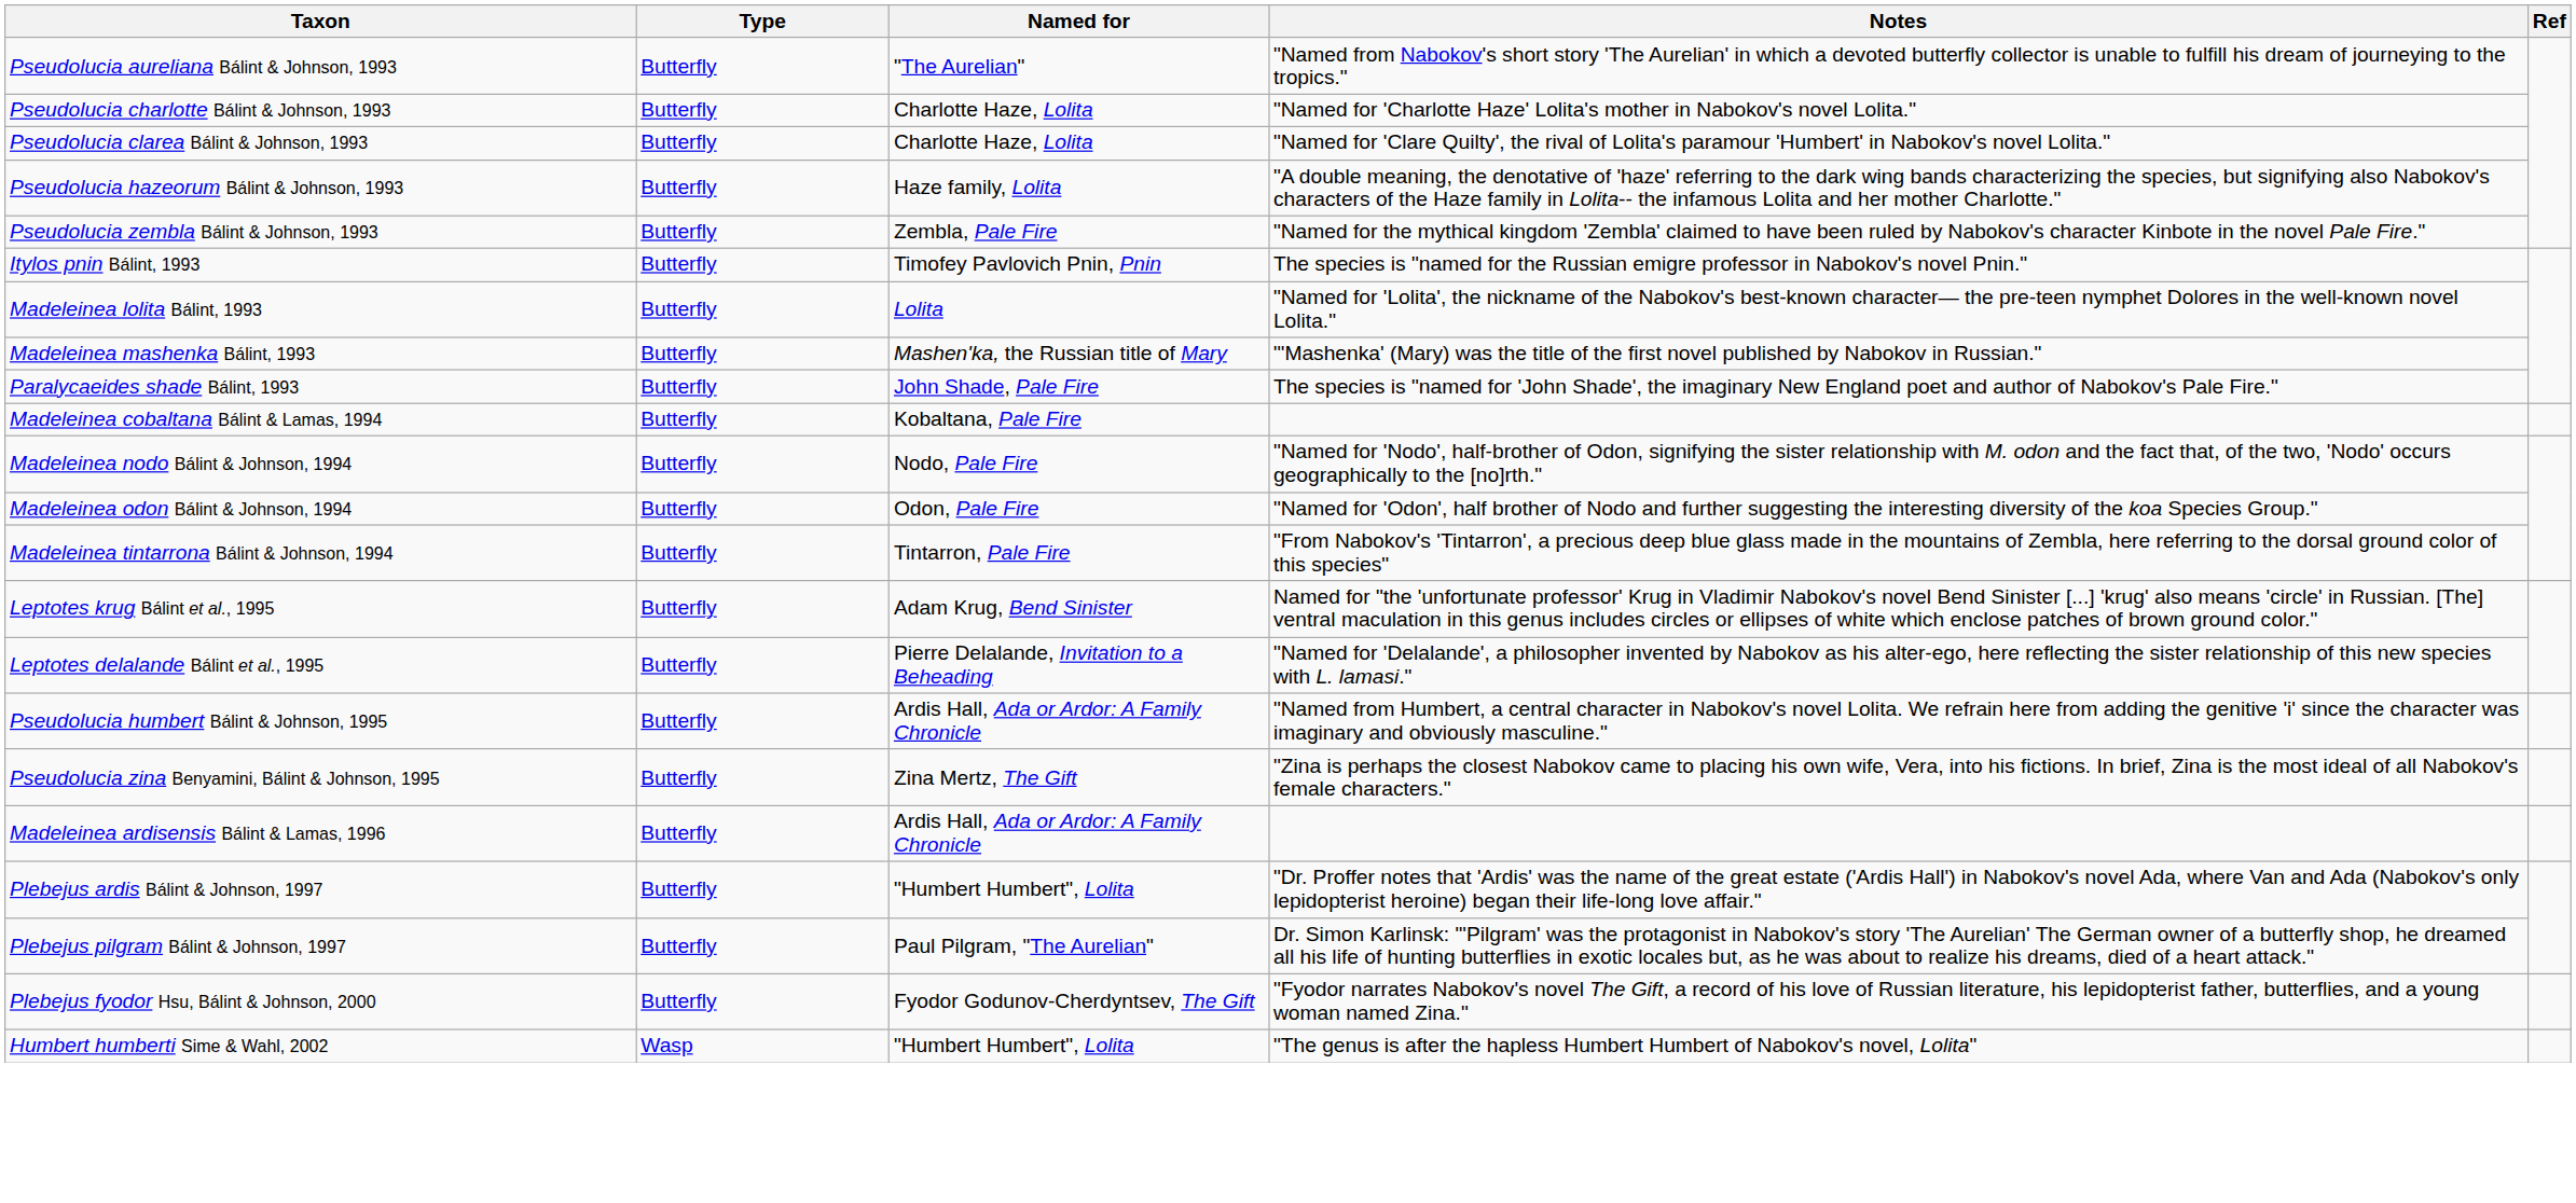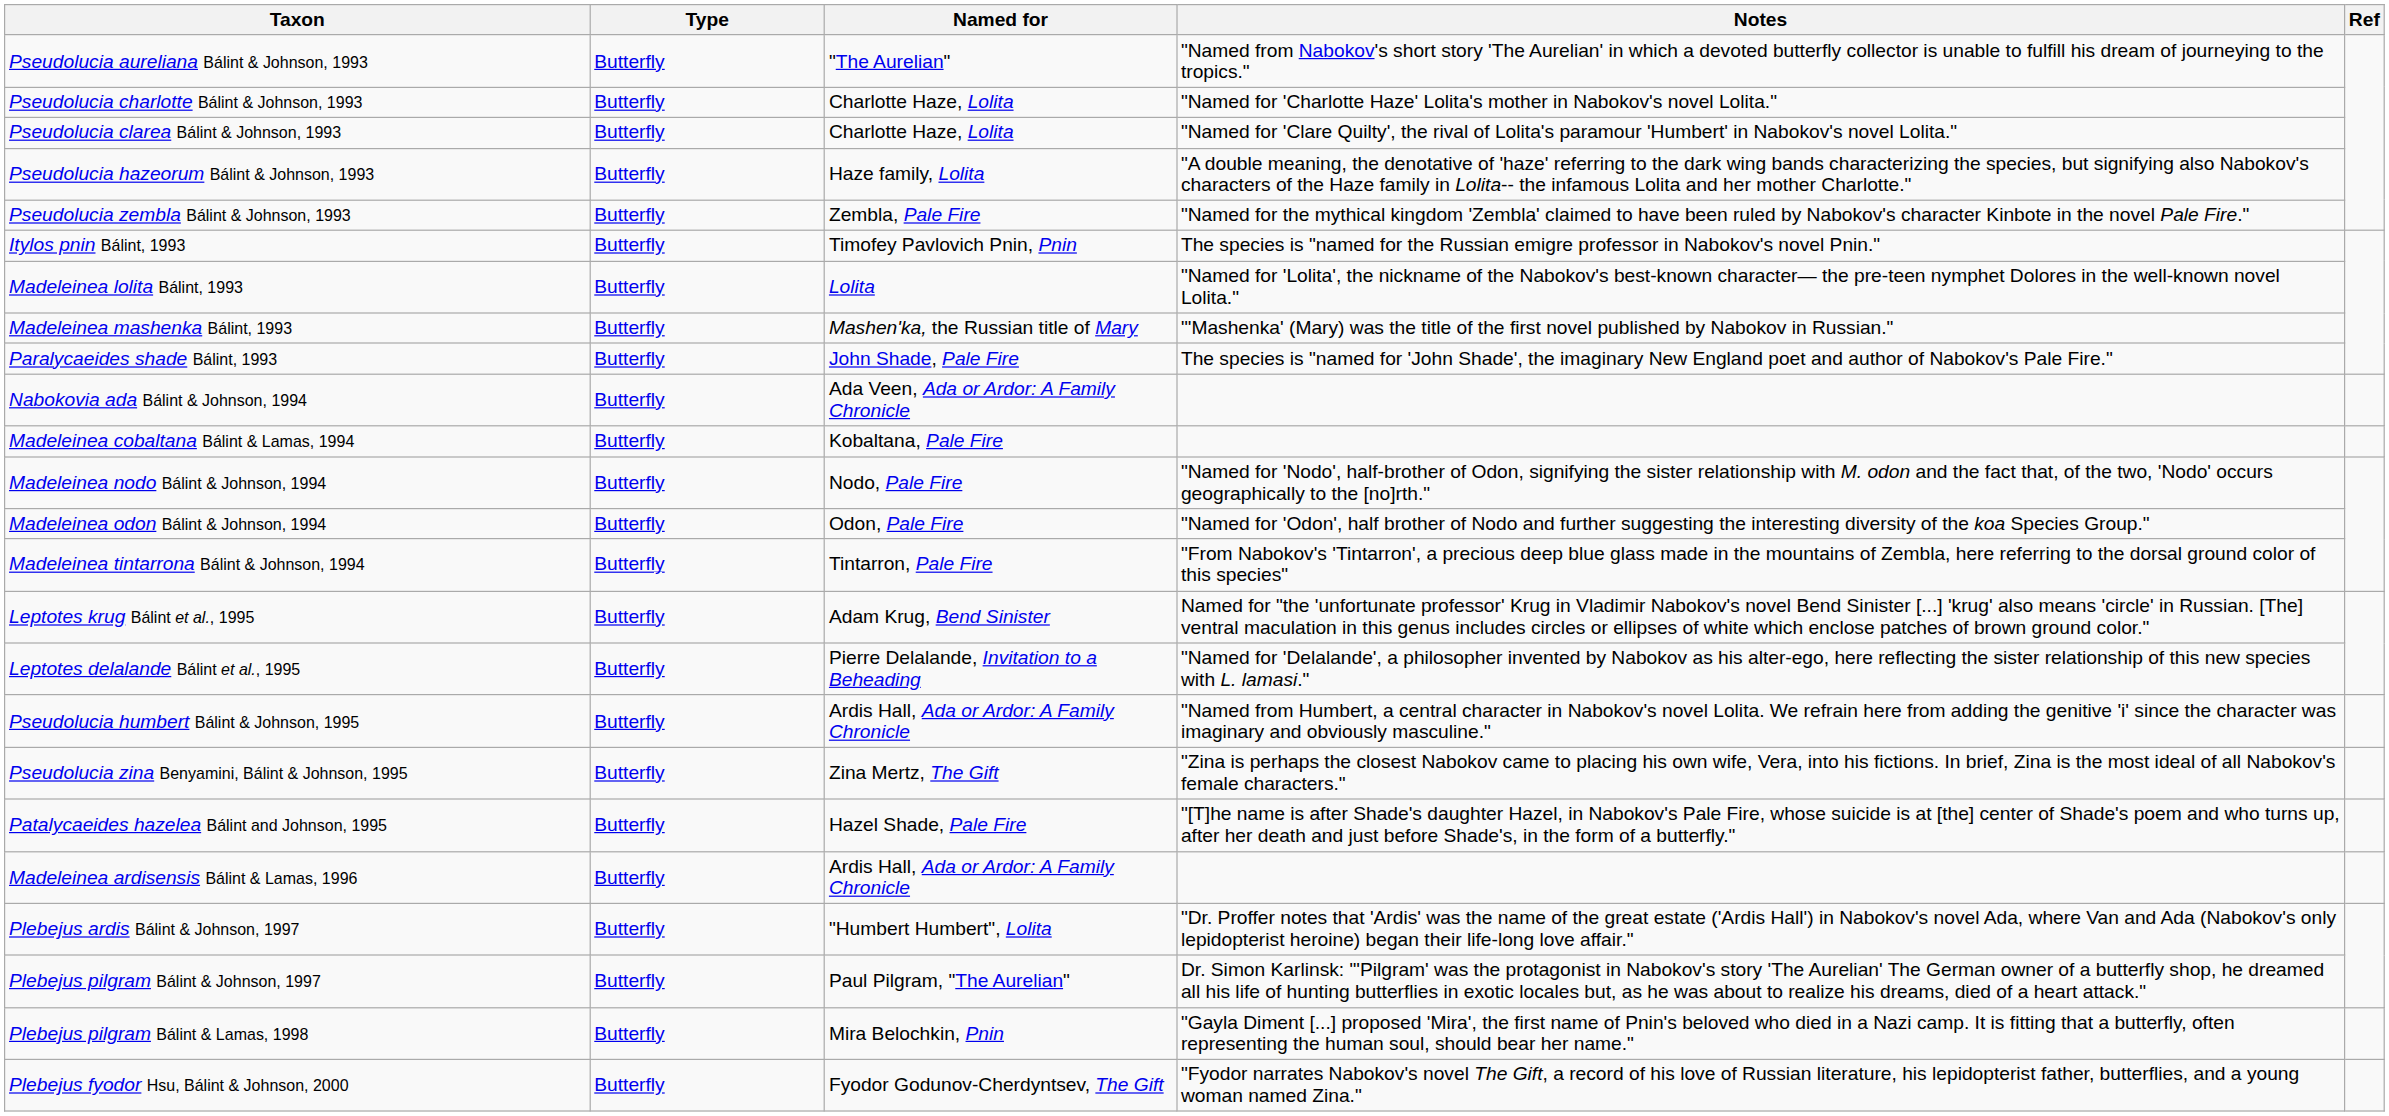 <table class="wikitable sortable" width="100%">
 <tr>
 <th style="width:25%;">Taxon</th>
 <th style="width:10%;">Type</th>
 <th style="width:15%;">Named for</th>
 <th style="width:50%;">Notes</th>
 <th class="unsortable">Ref</th>
 </tr>
 <tr>
 <td><em><a href='#'>Pseudolucia aureliana</a></em> <small>Bálint & Johnson, 1993</small></td>
 <td><a href='#'>Butterfly</a></td>
 <td>"<a href='#'>The Aurelian</a>"</td>
 <td>"Named from <a href='#'>Nabokov</a>'s short story 'The Aurelian' in which a devoted butterfly collector is unable to fulfill his dream of journeying to the tropics."</td>
 <td rowspan="5"></td>
 </tr>
 <tr>
 <td><em><a href='#'>Pseudolucia charlotte</a></em> <small>Bálint & Johnson, 1993</small></td>
 <td><a href='#'>Butterfly</a></td>
 <td>Charlotte Haze, <em><a href='#'>Lolita</a></em></td>
 <td>"Named for 'Charlotte Haze' Lolita's mother in Nabokov's novel Lolita."</td>
 </tr>
 <tr>
 <td><em><a href='#'>Pseudolucia clarea</a></em> <small>Bálint & Johnson, 1993</small></td>
 <td><a href='#'>Butterfly</a></td>
 <td>Charlotte Haze, <em><a href='#'>Lolita</a></em></td>
 <td>"Named for 'Clare Quilty', the rival of Lolita's paramour 'Humbert' in Nabokov's novel Lolita."</td>
 </tr>
 <tr>
 <td><em><a href='#'>Pseudolucia hazeorum</a></em> <small>Bálint & Johnson, 1993</small></td>
 <td><a href='#'>Butterfly</a></td>
 <td>Haze family, <em><a href='#'>Lolita</a></em></td>
 <td>"A double meaning, the denotative of 'haze' referring to the dark wing bands characterizing the species, but signifying also Nabokov's characters of the Haze family in <em>Lolita</em>-- the infamous Lolita and her mother Charlotte."</td>
 </tr>
 <tr>
 <td><em><a href='#'>Pseudolucia zembla</a></em> <small>Bálint & Johnson, 1993</small></td>
 <td><a href='#'>Butterfly</a></td>
 <td>Zembla, <em><a href='#'>Pale Fire</a></em></td>
 <td>"Named for the mythical kingdom 'Zembla' claimed to have been ruled by Nabokov's character Kinbote in the novel <em>Pale Fire</em>."</td>
 </tr>
 <tr>
 <td><em><a href='#'>Itylos pnin</a></em> <small>Bálint, 1993</small></td>
 <td><a href='#'>Butterfly</a></td>
 <td>Timofey Pavlovich Pnin, <em><a href='#'>Pnin</a></em></td>
 <td>The species is "named for the Russian emigre professor in Nabokov's novel Pnin."</td>
 <td rowspan="4"></td>
 </tr>
 <tr>
 <td><em><a href='#'>Madeleinea lolita</a></em> <small>Bálint, 1993</small></td>
 <td><a href='#'>Butterfly</a></td>
 <td><em><a href='#'>Lolita</a></em></td>
 <td>"Named for 'Lolita', the nickname of the Nabokov's best-known character— the pre-teen nymphet Dolores in the well-known novel Lolita."</td>
 </tr>
 <tr>
 <td><em><a href='#'>Madeleinea mashenka</a></em> <small>Bálint, 1993</small></td>
 <td><a href='#'>Butterfly</a></td>
 <td><em>Mashen'ka,</em> the Russian title of <em><a href='#'>Mary</a></em></td>
 <td>"'Mashenka' (Mary) was the title of the first novel published by Nabokov in Russian."</td>
 </tr>
 <tr>
 <td><em><a href='#'>Paralycaeides shade</a></em> <small>Bálint, 1993</small></td>
 <td><a href='#'>Butterfly</a></td>
 <td><a href='#'>John Shade</a>, <em><a href='#'>Pale Fire</a></em></td>
 <td>The species is "named for 'John Shade', the imaginary New England poet and author of Nabokov's Pale Fire."</td>
 </tr>
 <tr>
+<td><em><a href='#'>Nabokovia ada</a></em> <small>Bálint & Johnson, 1994</small></td>
+<td><a href='#'>Butterfly</a></td>
+<td>Ada Veen, <em><a href='#'>Ada or Ardor: A Family Chronicle</a></em></td>
+<td></td>
+<td></td>
+</tr>
+<tr>
 <td><em><a href='#'>Madeleinea cobaltana</a></em> <small>Bálint & Lamas, 1994</small></td>
 <td><a href='#'>Butterfly</a></td>
 <td>Kobaltana, <em><a href='#'>Pale Fire</a></em></td>
 <td></td>
 <td></td>
 </tr>
 <tr>
 <td><em><a href='#'>Madeleinea nodo</a></em> <small>Bálint & Johnson, 1994</small></td>
 <td><a href='#'>Butterfly</a></td>
 <td>Nodo, <em><a href='#'>Pale Fire</a></em></td>
 <td>"Named for 'Nodo', half-brother of Odon, signifying the sister relationship with <em>M. odon</em> and the fact that, of the two, 'Nodo' occurs geographically to the [no]rth."</td>
 <td rowspan="3"></td>
 </tr>
 <tr>
 <td><em><a href='#'>Madeleinea odon</a></em> <small>Bálint & Johnson, 1994</small></td>
 <td><a href='#'>Butterfly</a></td>
 <td>Odon, <em><a href='#'>Pale Fire</a></em></td>
 <td>"Named for 'Odon', half brother of Nodo and further suggesting the interesting diversity of the <em>koa</em> Species Group."</td>
 </tr>
 <tr>
 <td><em><a href='#'>Madeleinea tintarrona</a></em> <small>Bálint & Johnson, 1994</small></td>
 <td><a href='#'>Butterfly</a></td>
 <td>Tintarron, <em><a href='#'>Pale Fire</a></em></td>
 <td>"From Nabokov's 'Tintarron', a precious deep blue glass made in the mountains of Zembla, here referring to the dorsal ground color of this species"</td>
 </tr>
 <tr>
 <td><em><a href='#'>Leptotes krug</a></em> <small>Bálint <em>et al.</em>, 1995</small></td>
 <td><a href='#'>Butterfly</a></td>
 <td>Adam Krug, <em><a href='#'>Bend Sinister</a></em></td>
 <td>Named for "the 'unfortunate professor' Krug in Vladimir Nabokov's novel Bend Sinister [...] 'krug' also means 'circle' in Russian. [The] ventral maculation in this genus includes circles or ellipses of white which enclose patches of brown ground color."</td>
 <td rowspan="2"></td>
 </tr>
 <tr>
 <td><em><a href='#'>Leptotes delalande</a></em> <small>Bálint <em>et al.</em>, 1995</small></td>
 <td><a href='#'>Butterfly</a></td>
 <td>Pierre Delalande, <em><a href='#'>Invitation to a Beheading</a></em></td>
 <td>"Named for 'Delalande', a philosopher invented by Nabokov as his alter-ego, here reflecting the sister relationship of this new species with <em>L. lamasi</em>."</td>
 </tr>
 <tr>
 <td><em><a href='#'>Pseudolucia humbert</a></em> <small>Bálint & Johnson, 1995</small></td>
 <td><a href='#'>Butterfly</a></td>
 <td>Ardis Hall, <em><a href='#'>Ada or Ardor: A Family Chronicle</a></em></td>
 <td>"Named from Humbert, a central character in Nabokov's novel Lolita. We refrain here from adding the genitive 'i' since the character was imaginary and obviously masculine."</td>
 <td></td>
 </tr>
 <tr>
 <td><em><a href='#'>Pseudolucia zina</a></em> <small>Benyamini, Bálint & Johnson, 1995</small></td>
 <td><a href='#'>Butterfly</a></td>
 <td>Zina Mertz, <a href='#'><em>The Gift</em></a></td>
 <td>"Zina is perhaps the closest Nabokov came to placing his own wife, Vera, into his fictions. In brief, Zina is the most ideal of all Nabokov's female characters."</td>
 <td></td>
 </tr>
 <tr>
+<td><em><a href='#'>Patalycaeides hazelea</a></em> <small>Bálint and Johnson, 1995</small></td>
+<td><a href='#'>Butterfly</a></td>
+<td>Hazel Shade, <em><a href='#'>Pale Fire</a></em></td>
+<td>"[T]he name is after Shade's daughter Hazel, in Nabokov's Pale Fire, whose suicide is at [the] center of Shade's poem and who turns up, after her death and just before Shade's, in the form of a butterfly."</td>
+<td></td>
+</tr>
+<tr>
 <td><em><a href='#'>Madeleinea ardisensis</a></em> <small>Bálint & Lamas, 1996</small></td>
 <td><a href='#'>Butterfly</a></td>
 <td>Ardis Hall, <em><a href='#'>Ada or Ardor: A Family Chronicle</a></em></td>
 <td></td>
 <td></td>
 </tr>
 <tr>
 <td><em><a href='#'>Plebejus ardis</a></em> <small>Bálint & Johnson, 1997</small></td>
 <td><a href='#'>Butterfly</a></td>
 <td>"Humbert Humbert", <em><a href='#'>Lolita</a></em></td>
 <td>"Dr. Proffer notes that 'Ardis' was the name of the great estate ('Ardis Hall') in Nabokov's novel Ada, where Van and Ada (Nabokov's only lepidopterist heroine) began their life-long love affair."</td>
 <td rowspan="2"></td>
 </tr>
 <tr>
 <td><em><a href='#'>Plebejus pilgram</a></em> <small>Bálint & Johnson, 1997</small></td>
 <td><a href='#'>Butterfly</a></td>
 <td>Paul Pilgram, "<a href='#'>The Aurelian</a>"</td>
 <td>Dr. Simon Karlinsk: "'Pilgram' was the protagonist in Nabokov's story 'The Aurelian' The German owner of a butterfly shop, he dreamed all his life of hunting butterflies in exotic locales but, as he was about to realize his dreams, died of a heart attack."</td>
 </tr>
 <tr>
+<td><em><a href='#'>Plebejus pilgram</a></em> <small>Bálint & Lamas, 1998</small></td>
+<td><a href='#'>Butterfly</a></td>
+<td>Mira Belochkin, <em><a href='#'>Pnin</a></em></td>
+<td>"Gayla Diment [...] proposed 'Mira', the first name of Pnin's beloved who died in a Nazi camp. It is fitting that a butterfly, often representing the human soul, should bear her name."</td>
+<td></td>
+</tr>
+<tr>
 <td><em><a href='#'>Plebejus fyodor</a></em> <small>Hsu, Bálint & Johnson, 2000</small></td>
 <td><a href='#'>Butterfly</a></td>
 <td>Fyodor Godunov-Cherdyntsev, <em><a href='#'>The Gift</a></em></td>
 <td>"Fyodor narrates Nabokov's novel <em>The Gift</em>, a record of his love of Russian literature, his lepidopterist father, butterflies, and a young woman named Zina."</td>
 <td></td>
 </tr>
-<tr>
-<td><em><a href='#'>Humbert humberti</a></em> <small>Sime & Wahl, 2002</small></td>
-<td><a href='#'>Wasp</a></td>
-<td>"Humbert Humbert", <em><a href='#'>Lolita</a></em></td>
-<td>"The genus is after the hapless Humbert Humbert of Nabokov's novel, <em>Lolita</em>"</td>
-<td></td>
-</tr>
 </table>
